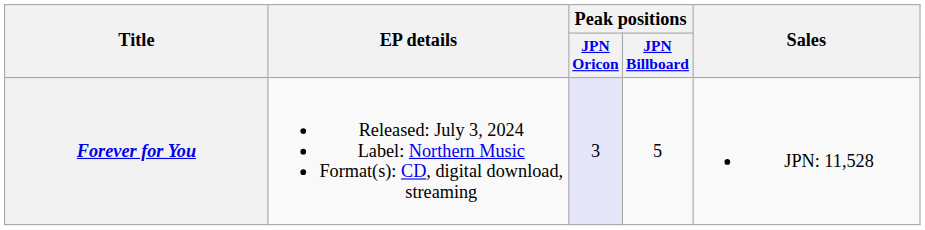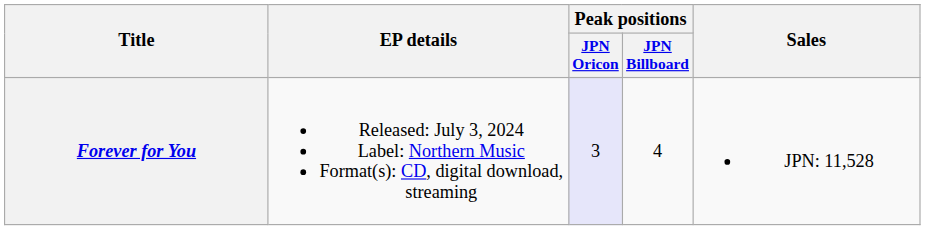 <table class="wikitable plainrowheaders" style="text-align:center;">
 <tr>
 <th scope="col" style="width:14em;" rowspan="2">Title</th>
 <th scope="col" style="width:16em;" rowspan="2">EP details</th>
 <th scope="col" colspan="2">Peak positions</th>
 <th scope="col" style="width:12em;" rowspan="2">Sales</th>
 </tr>
 <tr>
 <th scope="col" style="width:3em;font-size:85%"><a href='#'>JPN<br>Oricon</a><br></th>
 <th scope="col" style="width:3em;font-size:85%"><a href='#'>JPN<br>Billboard</a><br></th>
 </tr>
 <tr>
 <th scope="row"><em><a href='#'>Forever for You</a></em></th>
 <td><br><ul><li>Released: July 3, 2024</li><li>Label: <a href='#'>Northern Music</a></li><li>Format(s): <a href='#'>CD</a>, digital download, streaming</li></ul></td>
 <td style="background: lavender;">3</td>
-<td>5</td>
+<td>4</td>
 <td><br><ul><li>JPN: 11,528</li></ul></td>
 </tr>
 </table>
